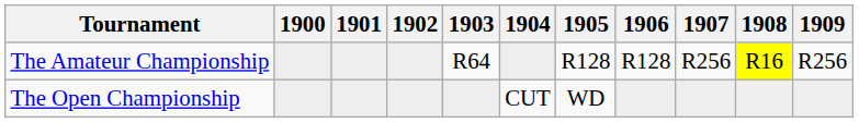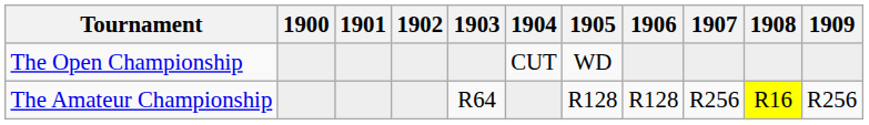 <table class="wikitable" style="font-size:95%;text-align:center;">
 <tr>
 <th>Tournament</th>
 <th>1900</th>
 <th>1901</th>
 <th>1902</th>
 <th>1903</th>
 <th>1904</th>
 <th>1905</th>
 <th>1906</th>
 <th>1907</th>
 <th>1908</th>
 <th>1909</th>
 </tr>
 <tr>
+<td align=left><a href='#'>The Open Championship</a></td>
+<td style="background:#eeeeee;"></td>
+<td style="background:#eeeeee;"></td>
+<td style="background:#eeeeee;"></td>
+<td style="background:#eeeeee;"></td>
+<td>CUT</td>
+<td>WD</td>
+<td style="background:#eeeeee;"></td>
+<td style="background:#eeeeee;"></td>
+<td style="background:#eeeeee;"></td>
+<td style="background:#eeeeee;"></td>
+</tr>
+<tr>
 <td align=left><a href='#'>The Amateur Championship</a></td>
 <td style="background:#eeeeee;"></td>
 <td style="background:#eeeeee;"></td>
 <td style="background:#eeeeee;"></td>
 <td>R64</td>
 <td style="background:#eeeeee;"></td>
 <td>R128</td>
 <td>R128</td>
 <td>R256</td>
 <td style="background:yellow;">R16</td>
 <td>R256</td>
 </tr>
-<tr>
-<td align=left><a href='#'>The Open Championship</a></td>
-<td style="background:#eeeeee;"></td>
-<td style="background:#eeeeee;"></td>
-<td style="background:#eeeeee;"></td>
-<td style="background:#eeeeee;"></td>
-<td>CUT</td>
-<td>WD</td>
-<td style="background:#eeeeee;"></td>
-<td style="background:#eeeeee;"></td>
-<td style="background:#eeeeee;"></td>
-<td style="background:#eeeeee;"></td>
-</tr>
 </table>
